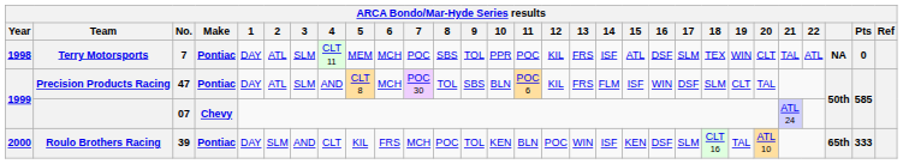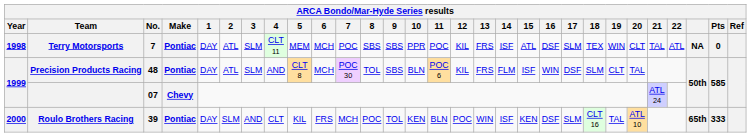 <table class="wikitable" style="text-align:center; font-size:75%">
 <tr>
 <th colspan=45><a href='#'>ARCA Bondo/Mar-Hyde Series</a> results</th>
 </tr>
 <tr>
 <th>Year</th>
 <th>Team</th>
 <th>No.</th>
 <th>Make</th>
 <th>1</th>
 <th>2</th>
 <th>3</th>
 <th>4</th>
 <th>5</th>
 <th>6</th>
 <th>7</th>
 <th>8</th>
 <th>9</th>
 <th>10</th>
 <th>11</th>
 <th>12</th>
 <th>13</th>
 <th>14</th>
 <th>15</th>
 <th>16</th>
 <th>17</th>
 <th>18</th>
 <th>19</th>
 <th>20</th>
 <th>21</th>
 <th>22</th>
 <th></th>
 <th>Pts</th>
 <th>Ref</th>
 </tr>
 <tr>
 <th><a href='#'>1998</a></th>
 <th><a href='#'>Terry Motorsports</a></th>
 <th>7</th>
 <th><a href='#'>Pontiac</a></th>
 <td><a href='#'>DAY</a></td>
 <td><a href='#'>ATL</a></td>
 <td><a href='#'>SLM</a></td>
 <td style="background:#DFFFDF;"><a href='#'>CLT</a><br><small>11</small></td>
 <td><a href='#'>MEM</a></td>
 <td><a href='#'>MCH</a></td>
 <td><a href='#'>POC</a></td>
 <td><a href='#'>SBS</a></td>
-<td><a href='#'>TOL</a></td>
+<td><a href='#'>SBS</a></td>
 <td><a href='#'>PPR</a></td>
 <td><a href='#'>POC</a></td>
 <td><a href='#'>KIL</a></td>
 <td><a href='#'>FRS</a></td>
 <td><a href='#'>ISF</a></td>
 <td><a href='#'>ATL</a></td>
 <td><a href='#'>DSF</a></td>
 <td><a href='#'>SLM</a></td>
 <td><a href='#'>TEX</a></td>
 <td><a href='#'>WIN</a></td>
 <td><a href='#'>CLT</a></td>
 <td><a href='#'>TAL</a></td>
 <td><a href='#'>ATL</a></td>
 <th>NA</th>
 <th>0</th>
 <th></th>
 </tr>
 <tr>
 <th rowspan=2><a href='#'>1999</a></th>
 <th><a href='#'>Precision Products Racing</a></th>
-<th>47</th>
+<th>48</th>
 <th><a href='#'>Pontiac</a></th>
 <td><a href='#'>DAY</a></td>
 <td><a href='#'>ATL</a></td>
 <td><a href='#'>SLM</a></td>
 <td><a href='#'>AND</a></td>
 <td style="background:#FFDF9F;"><a href='#'>CLT</a><br><small>8</small></td>
 <td><a href='#'>MCH</a></td>
 <td style="background:#EFCFFF;"><a href='#'>POC</a><br><small>30</small></td>
 <td><a href='#'>TOL</a></td>
 <td><a href='#'>SBS</a></td>
 <td><a href='#'>BLN</a></td>
 <td style="background:#FFDF9F;"><a href='#'>POC</a><br><small>6</small></td>
 <td><a href='#'>KIL</a></td>
 <td><a href='#'>FRS</a></td>
 <td><a href='#'>FLM</a></td>
 <td><a href='#'>ISF</a></td>
 <td><a href='#'>WIN</a></td>
 <td><a href='#'>DSF</a></td>
 <td><a href='#'>SLM</a></td>
 <td><a href='#'>CLT</a></td>
 <td><a href='#'>TAL</a></td>
 <td colspan=2></td>
 <th rowspan=2>50th</th>
 <th rowspan=2>585</th>
 <th rowspan=2></th>
 </tr>
 <tr>
 <th></th>
 <th>07</th>
 <th><a href='#'>Chevy</a></th>
 <td colspan=20></td>
 <td style="background:#CFCFFF;"><a href='#'>ATL</a><br><small>24</small></td>
 <td></td>
 </tr>
 <tr>
 <th><a href='#'>2000</a></th>
 <th><a href='#'>Roulo Brothers Racing</a></th>
 <th>39</th>
 <th><a href='#'>Pontiac</a></th>
 <td><a href='#'>DAY</a></td>
 <td><a href='#'>SLM</a></td>
 <td><a href='#'>AND</a></td>
 <td><a href='#'>CLT</a></td>
 <td><a href='#'>KIL</a></td>
 <td><a href='#'>FRS</a></td>
 <td><a href='#'>MCH</a></td>
 <td><a href='#'>POC</a></td>
 <td><a href='#'>TOL</a></td>
 <td><a href='#'>KEN</a></td>
 <td><a href='#'>BLN</a></td>
 <td><a href='#'>POC</a></td>
 <td><a href='#'>WIN</a></td>
 <td><a href='#'>ISF</a></td>
 <td><a href='#'>KEN</a></td>
 <td><a href='#'>DSF</a></td>
 <td><a href='#'>SLM</a></td>
 <td style="background:#DFFFDF;"><a href='#'>CLT</a><br><small>16</small></td>
 <td><a href='#'>TAL</a></td>
 <td style="background:#FFDF9F;"><a href='#'>ATL</a><br><small>10</small></td>
 <td colspan=2></td>
 <th>65th</th>
 <th>333</th>
 <th></th>
 </tr>
 </table>
